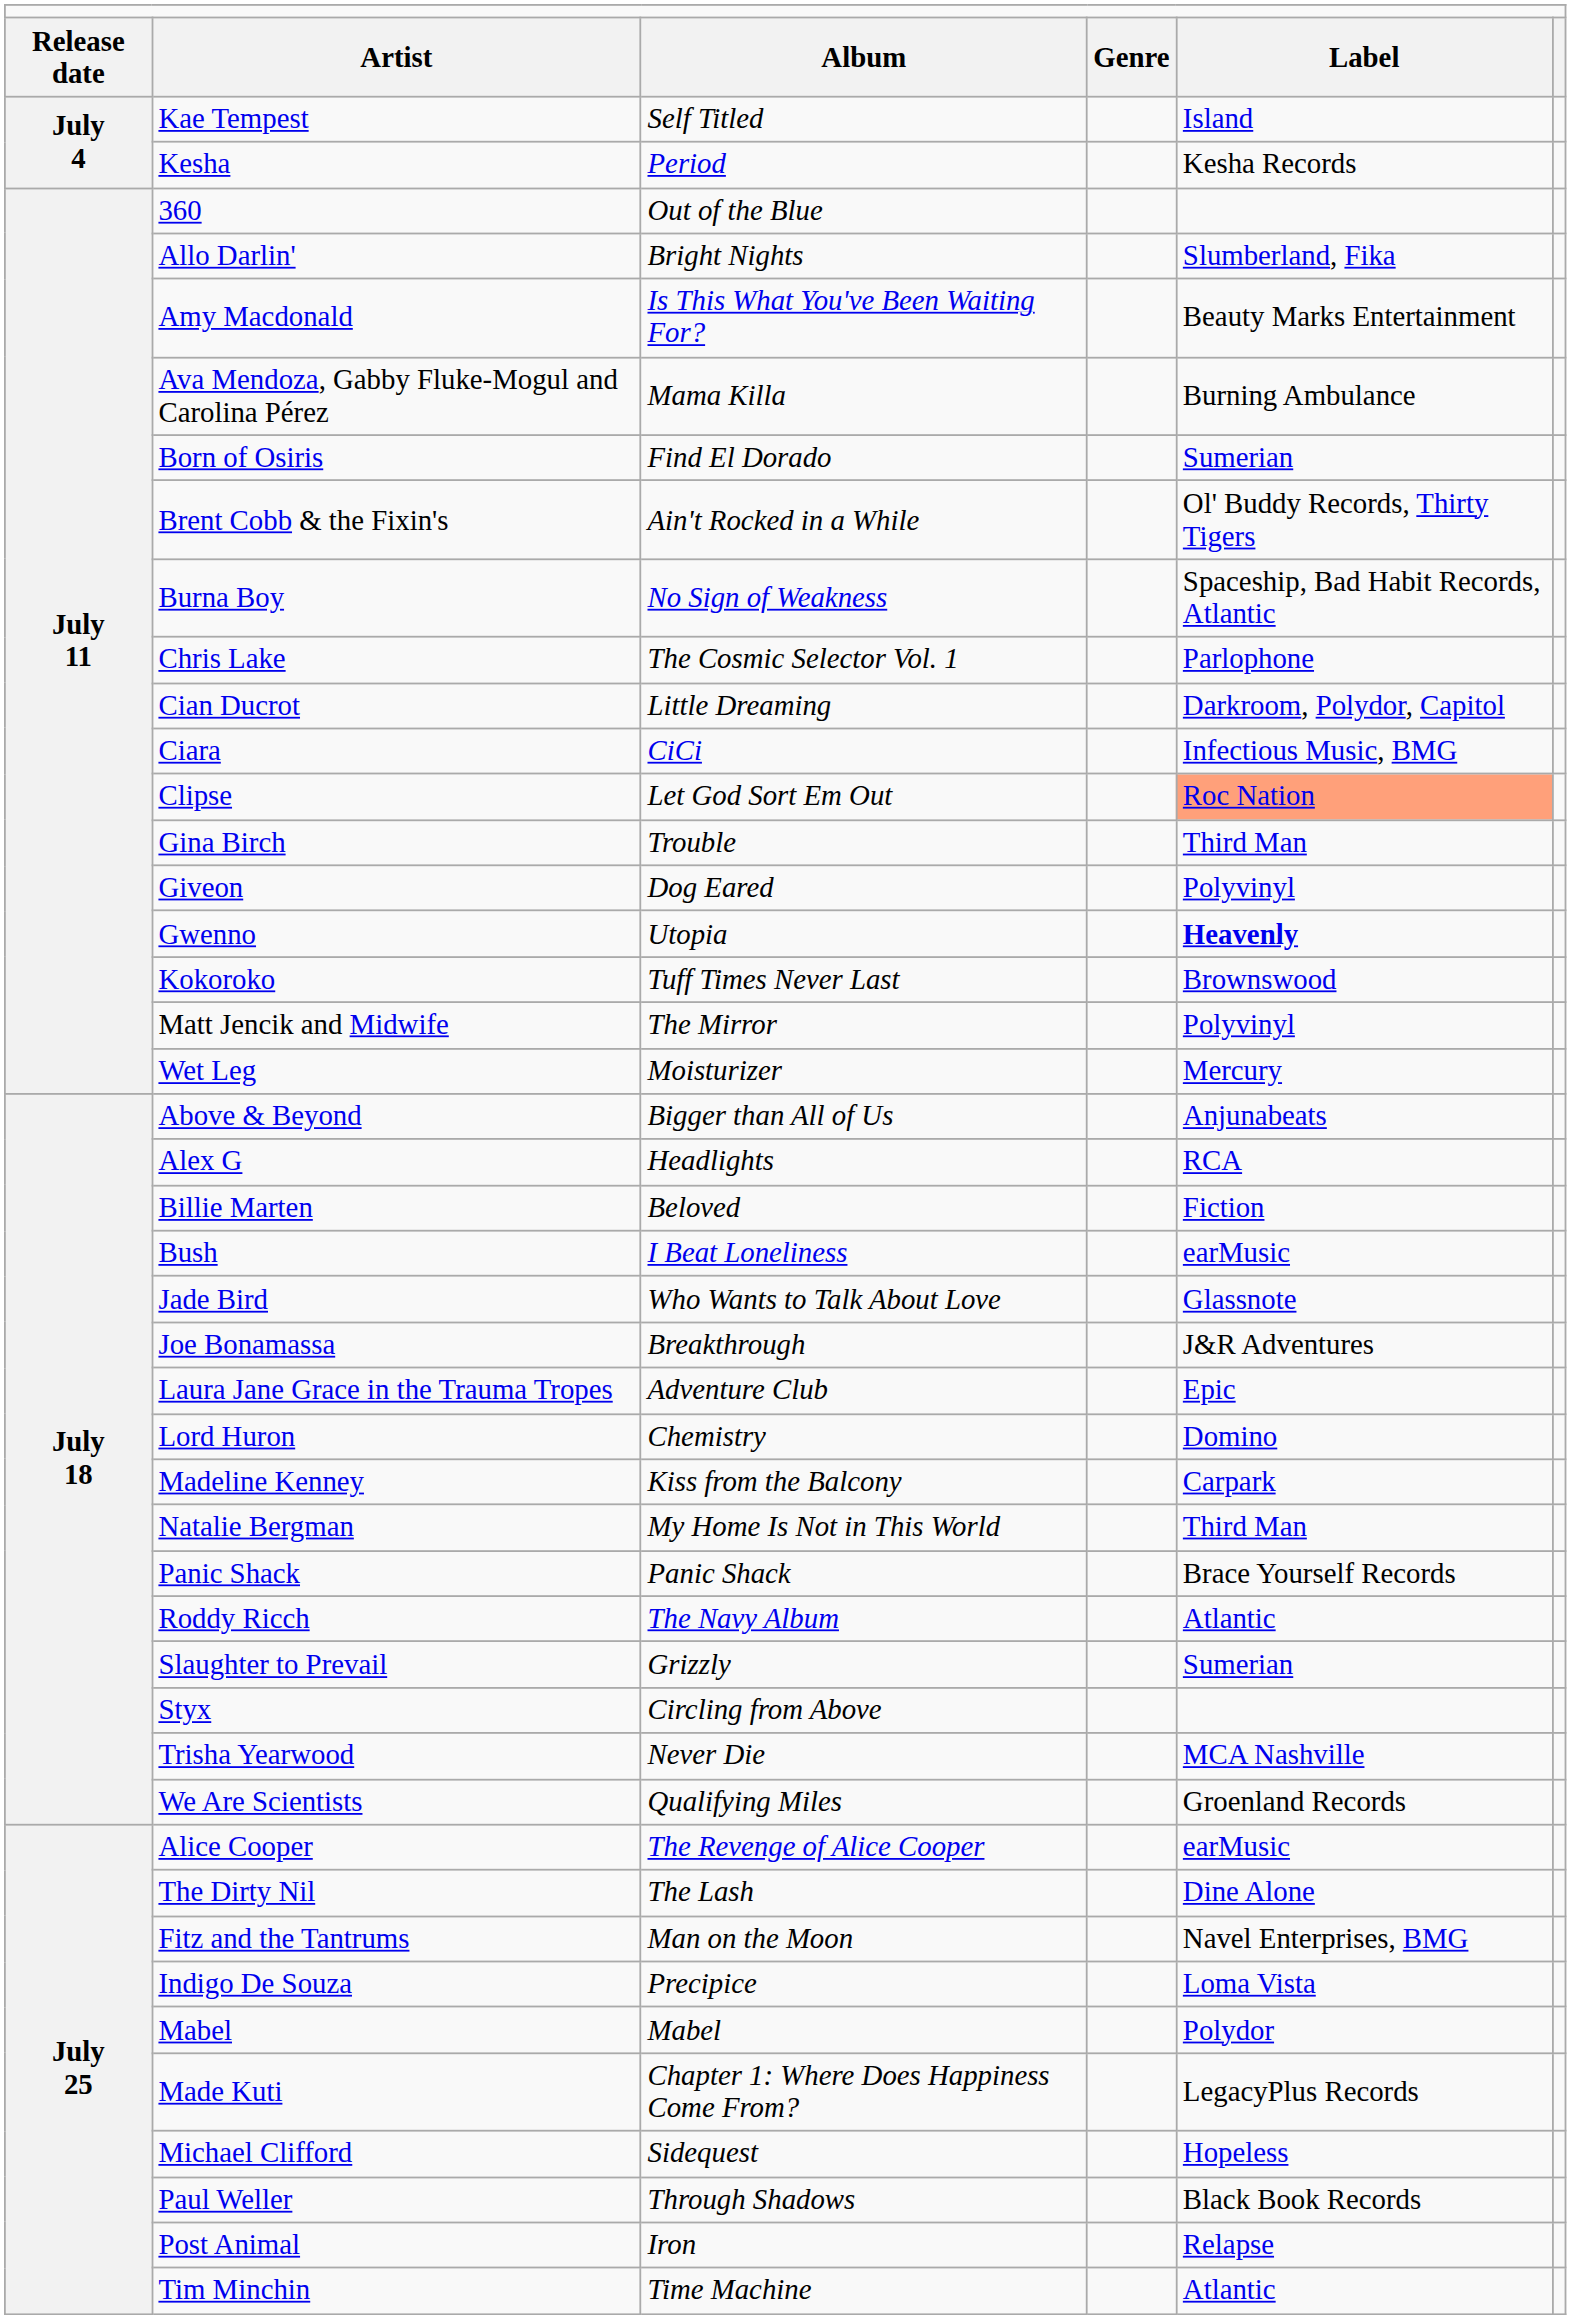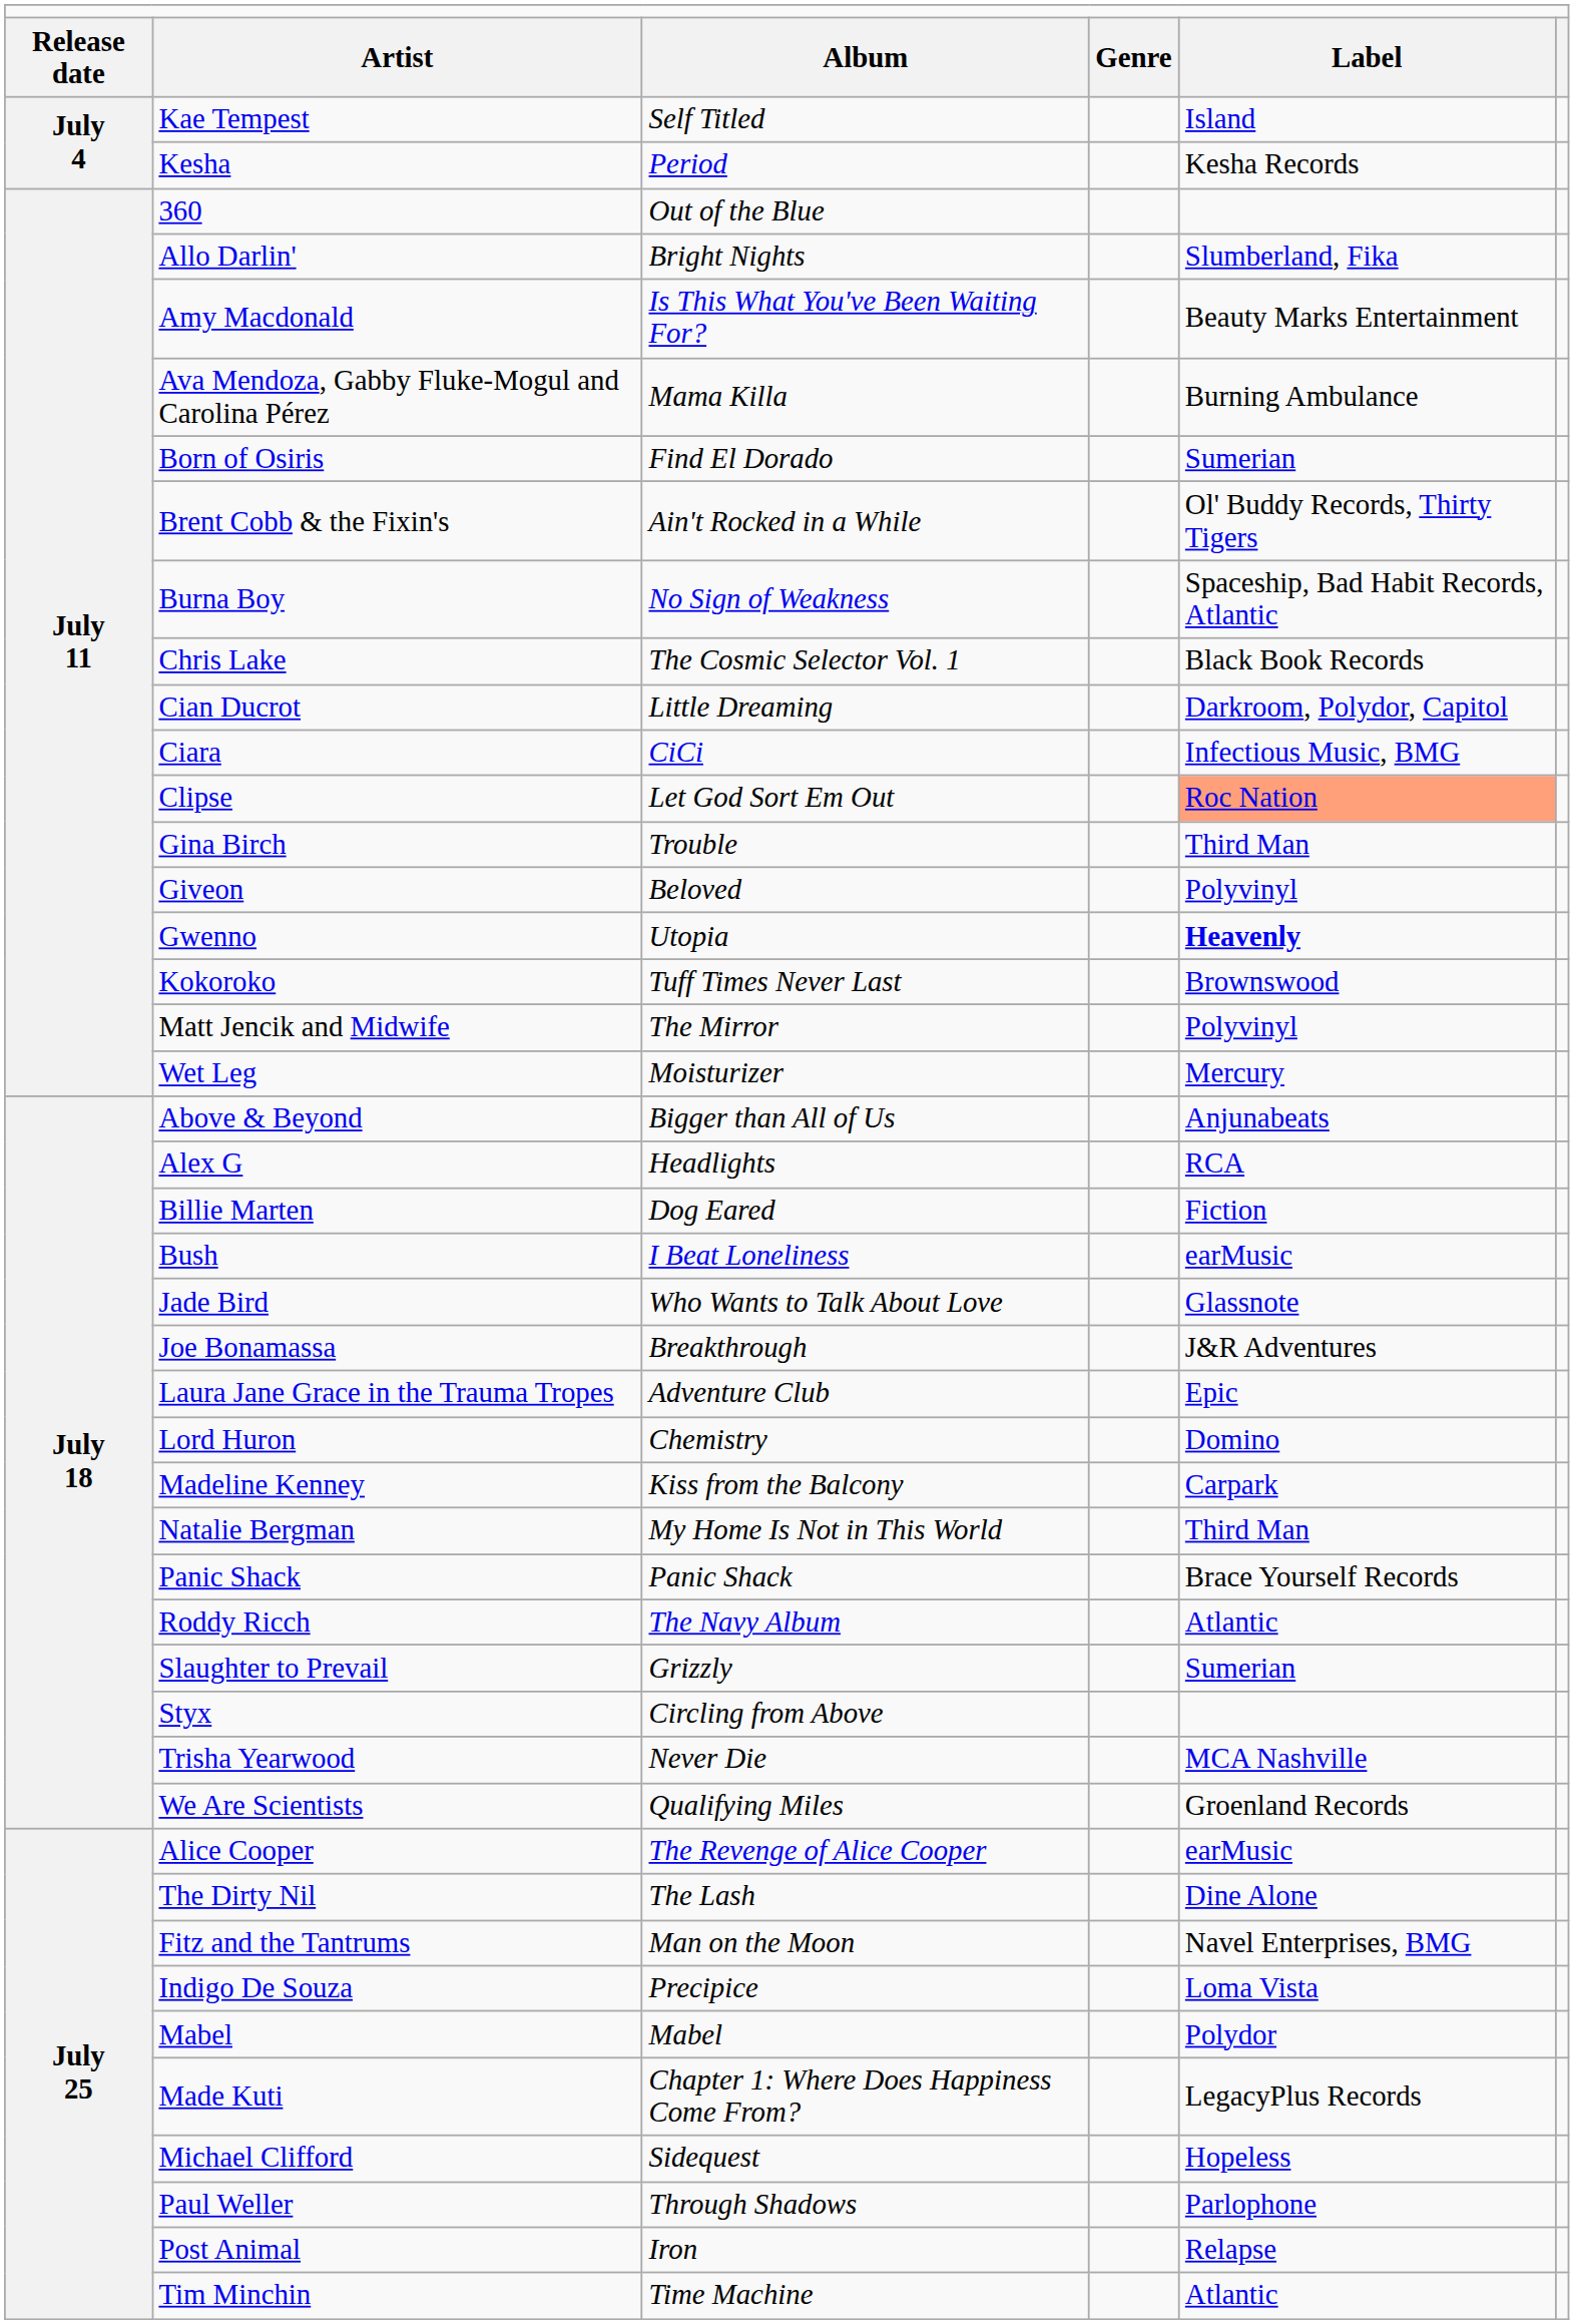 <table class="wikitable plainrowheaders">
 <tr>
 <td colspan="6" style="text-align:center;"></td>
 </tr>
 <tr>
 <th scope="col">Release date</th>
 <th scope="col">Artist</th>
 <th scope="col">Album</th>
 <th scope="col">Genre</th>
 <th scope="col">Label</th>
 <th scope="col"></th>
 </tr>
 <tr>
 <th scope="row" rowspan="2" style="text-align:center;">July<br>4</th>
 <td><a href='#'>Kae Tempest</a></td>
 <td><em>Self Titled</em></td>
 <td></td>
 <td><a href='#'>Island</a></td>
 <td></td>
 </tr>
 <tr>
 <td><a href='#'>Kesha</a></td>
 <td><em><a href='#'>Period</a></em></td>
 <td></td>
 <td>Kesha Records</td>
 <td></td>
 </tr>
 <tr>
 <th scope="row" rowspan="17" style="text-align:center;">July<br>11</th>
 <td><a href='#'>360</a></td>
 <td><em>Out of the Blue</em></td>
 <td></td>
 <td></td>
 <td></td>
 </tr>
 <tr>
 <td><a href='#'>Allo Darlin'</a></td>
 <td><em>Bright Nights</em></td>
 <td></td>
 <td><a href='#'>Slumberland</a>, <a href='#'>Fika</a></td>
 <td></td>
 </tr>
 <tr>
 <td><a href='#'>Amy Macdonald</a></td>
 <td><em><a href='#'>Is This What You've Been Waiting For?</a></em></td>
 <td></td>
 <td>Beauty Marks Entertainment</td>
 <td></td>
 </tr>
 <tr>
 <td><a href='#'>Ava Mendoza</a>, Gabby Fluke-Mogul and Carolina Pérez</td>
 <td><em>Mama Killa</em></td>
 <td></td>
 <td>Burning Ambulance</td>
 <td></td>
 </tr>
 <tr>
 <td><a href='#'>Born of Osiris</a></td>
 <td><em>Find El Dorado</em></td>
 <td></td>
 <td><a href='#'>Sumerian</a></td>
 <td></td>
 </tr>
 <tr>
 <td><a href='#'>Brent Cobb</a> & the Fixin's</td>
 <td><em>Ain't Rocked in a While</em></td>
 <td></td>
 <td>Ol' Buddy Records, <a href='#'>Thirty Tigers</a></td>
 <td></td>
 </tr>
 <tr>
 <td><a href='#'>Burna Boy</a></td>
 <td><em><a href='#'>No Sign of Weakness</a></em></td>
 <td></td>
 <td>Spaceship, Bad Habit Records, <a href='#'>Atlantic</a></td>
 <td></td>
 </tr>
 <tr>
 <td><a href='#'>Chris Lake</a></td>
 <td><em>The Cosmic Selector Vol. 1</em></td>
 <td></td>
-<td><a href='#'>Parlophone</a></td>
+<td>Black Book Records</td>
 <td></td>
 </tr>
 <tr>
 <td><a href='#'>Cian Ducrot</a></td>
 <td><em>Little Dreaming</em></td>
 <td></td>
 <td><a href='#'>Darkroom</a>, <a href='#'>Polydor</a>, <a href='#'>Capitol</a></td>
 <td></td>
 </tr>
 <tr>
 <td><a href='#'>Ciara</a></td>
 <td><em><a href='#'>CiCi</a></em></td>
 <td></td>
 <td><a href='#'>Infectious Music</a>, <a href='#'>BMG</a></td>
 <td></td>
 </tr>
 <tr>
 <td><a href='#'>Clipse</a></td>
 <td><em>Let God Sort Em Out</em></td>
 <td></td>
 <td style="background: lightsalmon;"><a href='#'>Roc Nation</a></td>
 <td></td>
 </tr>
 <tr>
 <td><a href='#'>Gina Birch</a></td>
 <td><em>Trouble</em></td>
 <td></td>
 <td><a href='#'>Third Man</a></td>
 <td></td>
 </tr>
 <tr>
 <td><a href='#'>Giveon</a></td>
-<td><em>Dog Eared</em></td>
+<td><em>Beloved</em></td>
 <td></td>
 <td><a href='#'>Polyvinyl</a></td>
 <td></td>
 </tr>
 <tr>
 <td><a href='#'>Gwenno</a></td>
 <td><em>Utopia</em></td>
 <td></td>
 <td><strong><a href='#'>Heavenly</a></strong></td>
 <td></td>
 </tr>
 <tr>
 <td><a href='#'>Kokoroko</a></td>
 <td><em>Tuff Times Never Last</em></td>
 <td></td>
 <td><a href='#'>Brownswood</a></td>
 <td></td>
 </tr>
 <tr>
 <td>Matt Jencik and <a href='#'>Midwife</a></td>
 <td><em>The Mirror</em></td>
 <td></td>
 <td><a href='#'>Polyvinyl</a></td>
 <td></td>
 </tr>
 <tr>
 <td><a href='#'>Wet Leg</a></td>
 <td><em>Moisturizer</em></td>
 <td></td>
 <td><a href='#'>Mercury</a></td>
 <td></td>
 </tr>
 <tr>
 <th scope="row" rowspan="16" style="text-align:center;">July<br>18</th>
 <td><a href='#'>Above & Beyond</a></td>
 <td><em>Bigger than All of Us</em></td>
 <td></td>
 <td><a href='#'>Anjunabeats</a></td>
 <td></td>
 </tr>
 <tr>
 <td><a href='#'>Alex G</a></td>
 <td><em>Headlights</em></td>
 <td></td>
 <td><a href='#'>RCA</a></td>
 <td></td>
 </tr>
 <tr>
 <td><a href='#'>Billie Marten</a></td>
-<td><em>Beloved</em></td>
+<td><em>Dog Eared</em></td>
 <td></td>
 <td><a href='#'>Fiction</a></td>
 <td></td>
 </tr>
 <tr>
 <td><a href='#'>Bush</a></td>
 <td><em><a href='#'>I Beat Loneliness</a></em></td>
 <td></td>
 <td><a href='#'>earMusic</a></td>
 <td></td>
 </tr>
 <tr>
 <td><a href='#'>Jade Bird</a></td>
 <td><em>Who Wants to Talk About Love</em></td>
 <td></td>
 <td><a href='#'>Glassnote</a></td>
 <td></td>
 </tr>
 <tr>
 <td><a href='#'>Joe Bonamassa</a></td>
 <td><em>Breakthrough</em></td>
 <td></td>
 <td>J&R Adventures</td>
 <td></td>
 </tr>
 <tr>
 <td><a href='#'>Laura Jane Grace in the Trauma Tropes</a></td>
 <td><em>Adventure Club</em></td>
 <td></td>
 <td><a href='#'>Epic</a></td>
 <td></td>
 </tr>
 <tr>
 <td><a href='#'>Lord Huron</a></td>
 <td><em>Chemistry</em></td>
 <td></td>
 <td><a href='#'>Domino</a></td>
 <td></td>
 </tr>
 <tr>
 <td><a href='#'>Madeline Kenney</a></td>
 <td><em>Kiss from the Balcony</em></td>
 <td></td>
 <td><a href='#'>Carpark</a></td>
 <td></td>
 </tr>
 <tr>
 <td><a href='#'>Natalie Bergman</a></td>
 <td><em>My Home Is Not in This World</em></td>
 <td></td>
 <td><a href='#'>Third Man</a></td>
 <td></td>
 </tr>
 <tr>
 <td><a href='#'>Panic Shack</a></td>
 <td><em>Panic Shack</em></td>
 <td></td>
 <td>Brace Yourself Records</td>
 <td></td>
 </tr>
 <tr>
 <td><a href='#'>Roddy Ricch</a></td>
 <td><em><a href='#'>The Navy Album</a></em></td>
 <td></td>
 <td><a href='#'>Atlantic</a></td>
 <td></td>
 </tr>
 <tr>
 <td><a href='#'>Slaughter to Prevail</a></td>
 <td><em>Grizzly</em></td>
 <td></td>
 <td><a href='#'>Sumerian</a></td>
 <td></td>
 </tr>
 <tr>
 <td><a href='#'>Styx</a></td>
 <td><em>Circling from Above</em></td>
 <td></td>
 <td></td>
 <td></td>
 </tr>
 <tr>
 <td><a href='#'>Trisha Yearwood</a></td>
 <td><em>Never Die</em></td>
 <td></td>
 <td><a href='#'>MCA Nashville</a></td>
 <td></td>
 </tr>
 <tr>
 <td><a href='#'>We Are Scientists</a></td>
 <td><em>Qualifying Miles</em></td>
 <td></td>
 <td>Groenland Records</td>
 <td></td>
 </tr>
 <tr>
 <th scope="row" rowspan="10" style="text-align:center;">July<br>25</th>
 <td><a href='#'>Alice Cooper</a></td>
 <td><em><a href='#'>The Revenge of Alice Cooper</a></em></td>
 <td></td>
 <td><a href='#'>earMusic</a></td>
 <td></td>
 </tr>
 <tr>
 <td><a href='#'>The Dirty Nil</a></td>
 <td><em>The Lash</em></td>
 <td></td>
 <td><a href='#'>Dine Alone</a></td>
 <td></td>
 </tr>
 <tr>
 <td><a href='#'>Fitz and the Tantrums</a></td>
 <td><em>Man on the Moon</em></td>
 <td></td>
 <td>Navel Enterprises, <a href='#'>BMG</a></td>
 <td></td>
 </tr>
 <tr>
 <td><a href='#'>Indigo De Souza</a></td>
 <td><em>Precipice</em></td>
 <td></td>
 <td><a href='#'>Loma Vista</a></td>
 <td></td>
 </tr>
 <tr>
 <td><a href='#'>Mabel</a></td>
 <td><em>Mabel</em></td>
 <td></td>
 <td><a href='#'>Polydor</a></td>
 <td></td>
 </tr>
 <tr>
 <td><a href='#'>Made Kuti</a></td>
 <td><em>Chapter 1: Where Does Happiness Come From?</em></td>
 <td></td>
 <td>LegacyPlus Records</td>
 <td></td>
 </tr>
 <tr>
 <td><a href='#'>Michael Clifford</a></td>
 <td><em>Sidequest</em></td>
 <td></td>
 <td><a href='#'>Hopeless</a></td>
 <td></td>
 </tr>
 <tr>
 <td><a href='#'>Paul Weller</a></td>
 <td><em>Through Shadows</em></td>
 <td></td>
-<td>Black Book Records</td>
+<td><a href='#'>Parlophone</a></td>
 <td></td>
 </tr>
 <tr>
 <td><a href='#'>Post Animal</a></td>
 <td><em>Iron</em></td>
 <td></td>
 <td><a href='#'>Relapse</a></td>
 <td></td>
 </tr>
 <tr>
 <td><a href='#'>Tim Minchin</a></td>
 <td><em>Time Machine</em></td>
 <td></td>
 <td><a href='#'>Atlantic</a></td>
 <td></td>
 </tr>
 </table>
